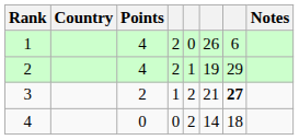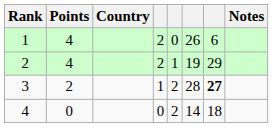 <table class="wikitable sortable" style="text-align: center;">
 <tr>
 <th>Rank</th>
+<th>Points</th>
 <th>Country</th>
-<th>Points</th>
 <th></th>
 <th></th>
 <th></th>
 <th></th>
 <th>Notes</th>
 </tr>
 <tr style="background:#cfc;">
 <td>1</td>
+<td>4</td>
 <td align=left></td>
-<td>4</td>
 <td>2</td>
 <td>0</td>
 <td>26</td>
 <td>6</td>
 <td></td>
 </tr>
 <tr style="background:#cfc;">
 <td>2</td>
+<td>4</td>
 <td align=left></td>
-<td>4</td>
 <td>2</td>
 <td>1</td>
 <td>19</td>
 <td>29</td>
 <td></td>
 </tr>
 <tr>
 <td>3</td>
+<td>2</td>
 <td align=left></td>
-<td>2</td>
 <td>1</td>
 <td>2</td>
-<td>21</td>
+<td>28</td>
 <td><strong>27</strong></td>
 <td></td>
 </tr>
 <tr>
 <td>4</td>
+<td>0</td>
 <td align=left></td>
-<td>0</td>
 <td>0</td>
 <td>2</td>
 <td>14</td>
 <td>18</td>
 <td></td>
 </tr>
 </table>
